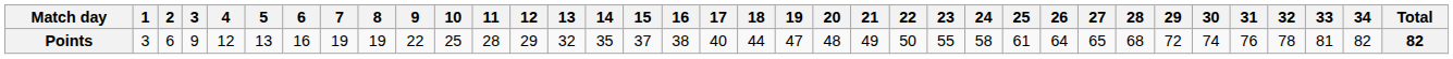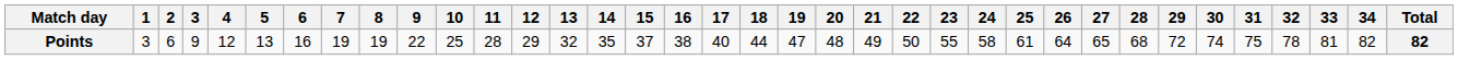 <table class="wikitable" style="width:100%; font-size:85%;">
 <tr valign=top>
 <th align=center>Match day</th>
 <th align=center>1</th>
 <th align=center>2</th>
 <th align=center>3</th>
 <th align=center>4</th>
 <th align=center>5</th>
 <th align=center>6</th>
 <th align=center>7</th>
 <th align=center>8</th>
 <th align=center>9</th>
 <th align=center>10</th>
 <th align=center>11</th>
 <th align=center>12</th>
 <th align=center>13</th>
 <th align=center>14</th>
 <th align=center>15</th>
 <th align=center>16</th>
 <th align=center>17</th>
 <th align=center>18</th>
 <th align=center>19</th>
 <th align=center>20</th>
 <th align=center>21</th>
 <th align=center>22</th>
 <th align=center>23</th>
 <th align=center>24</th>
 <th align=center>25</th>
 <th align=center>26</th>
 <th align=center>27</th>
 <th align=center>28</th>
 <th align=center>29</th>
 <th align=center>30</th>
 <th align=center>31</th>
 <th align=center>32</th>
 <th align=center>33</th>
 <th align=center>34</th>
 <th align=center>Total</th>
 </tr>
 <tr>
 <th align=center>Points</th>
 <td align=center>3</td>
 <td align=center>6</td>
 <td align=center>9</td>
 <td align=center>12</td>
 <td align=center>13</td>
 <td align=center>16</td>
 <td align=center>19</td>
 <td align=center>19</td>
 <td align=center>22</td>
 <td align=center>25</td>
 <td align=center>28</td>
 <td align=center>29</td>
 <td align=center>32</td>
 <td align=center>35</td>
 <td align=center>37</td>
 <td align=center>38</td>
 <td align=center>40</td>
 <td align=center>44</td>
 <td align=center>47</td>
 <td align=center>48</td>
 <td align=center>49</td>
 <td align=center>50</td>
 <td align=center>55</td>
 <td align=center>58</td>
 <td align=center>61</td>
 <td align=center>64</td>
 <td align=center>65</td>
 <td align=center>68</td>
 <td align=center>72</td>
 <td align=center>74</td>
-<td align=center>76</td>
+<td align=center>75</td>
 <td align=center>78</td>
 <td align=center>81</td>
 <td align=center>82</td>
 <th align="center">82</th>
 </tr>
 </table>
